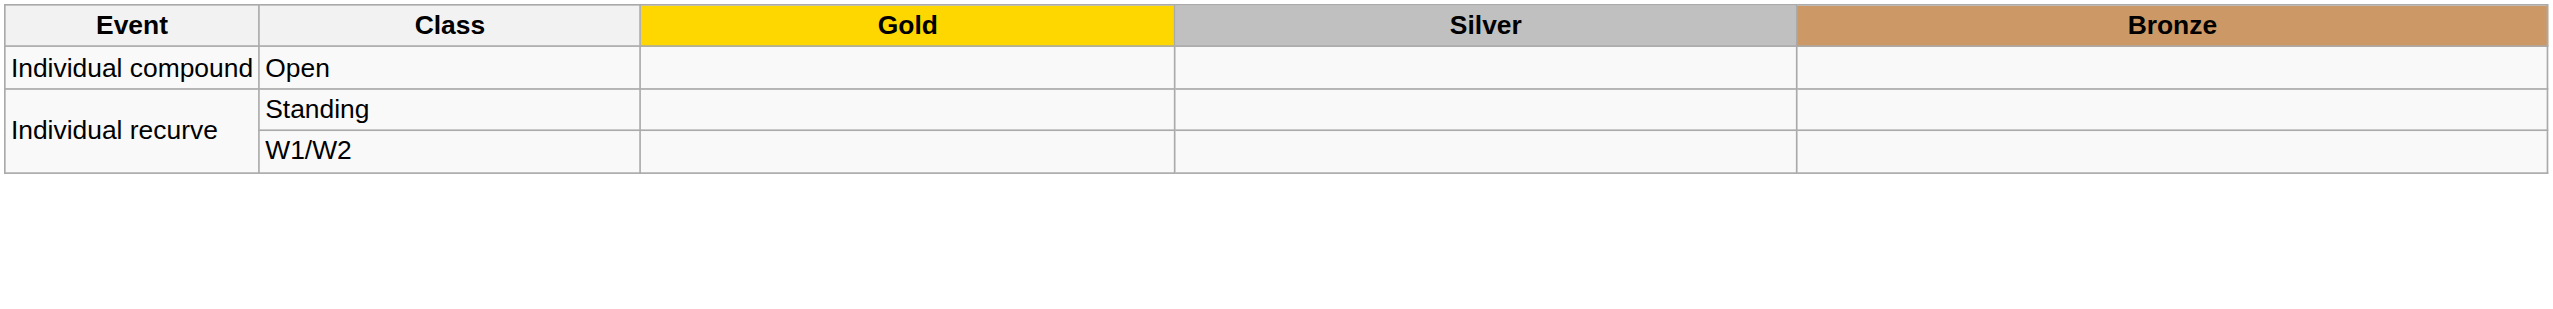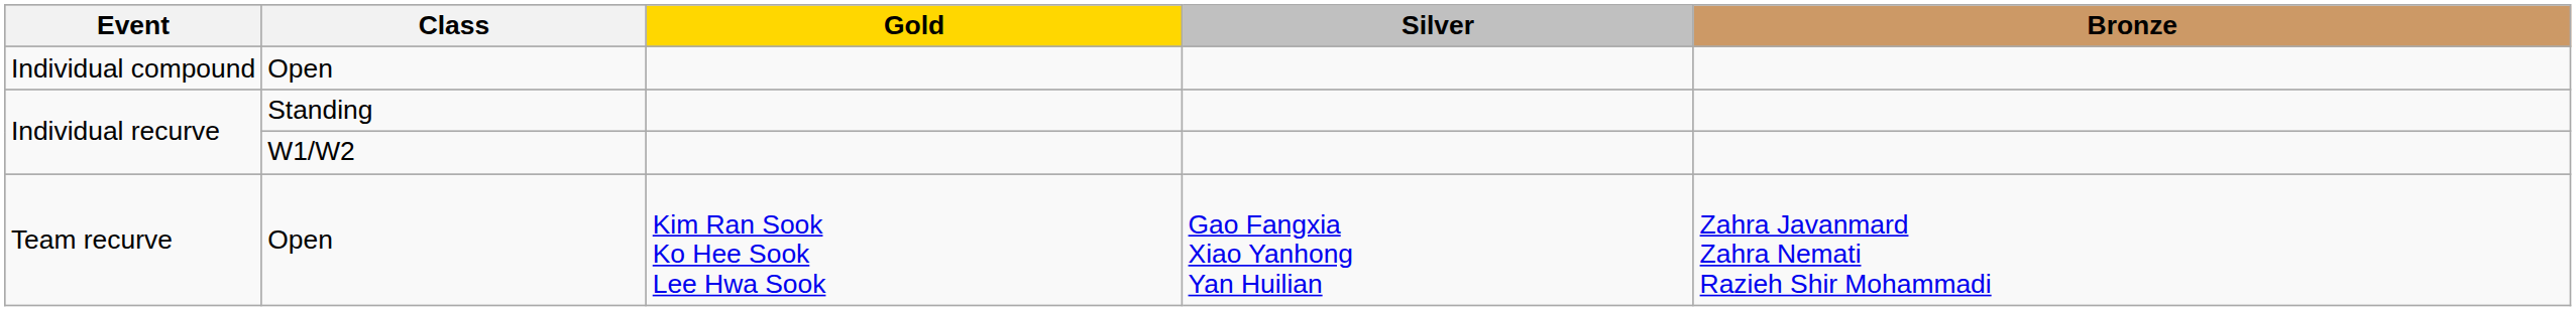 <table class=wikitable style="font-size:100%">
 <tr>
 <th rowspan="1" width="10%">Event</th>
 <th rowspan="1" width="15%">Class</th>
 <th rowspan="1" style="background:gold;">Gold</th>
 <th colspan="1" style="background:silver;">Silver</th>
 <th colspan="1" style="background:#CC9966;">Bronze</th>
 </tr>
 <tr>
 <td rowspan="1">Individual compound<br></td>
 <td>Open</td>
 <td></td>
 <td></td>
 <td></td>
 </tr>
 <tr>
 <td rowspan="2">Individual recurve<br></td>
 <td>Standing</td>
 <td></td>
 <td></td>
 <td></td>
 </tr>
 <tr>
 <td>W1/W2</td>
 <td></td>
 <td></td>
 <td></td>
 </tr>
+<tr>
+<td rowspan="1">Team recurve<br></td>
+<td>Open</td>
+<td><br><a href='#'>Kim Ran Sook</a><br><a href='#'>Ko Hee Sook</a><br><a href='#'>Lee Hwa Sook</a></td>
+<td><br><a href='#'>Gao Fangxia</a><br><a href='#'>Xiao Yanhong</a><br><a href='#'>Yan Huilian</a></td>
+<td><br><a href='#'>Zahra Javanmard</a><br><a href='#'>Zahra Nemati</a><br><a href='#'>Razieh Shir Mohammadi</a></td>
+</tr>
 </table>
